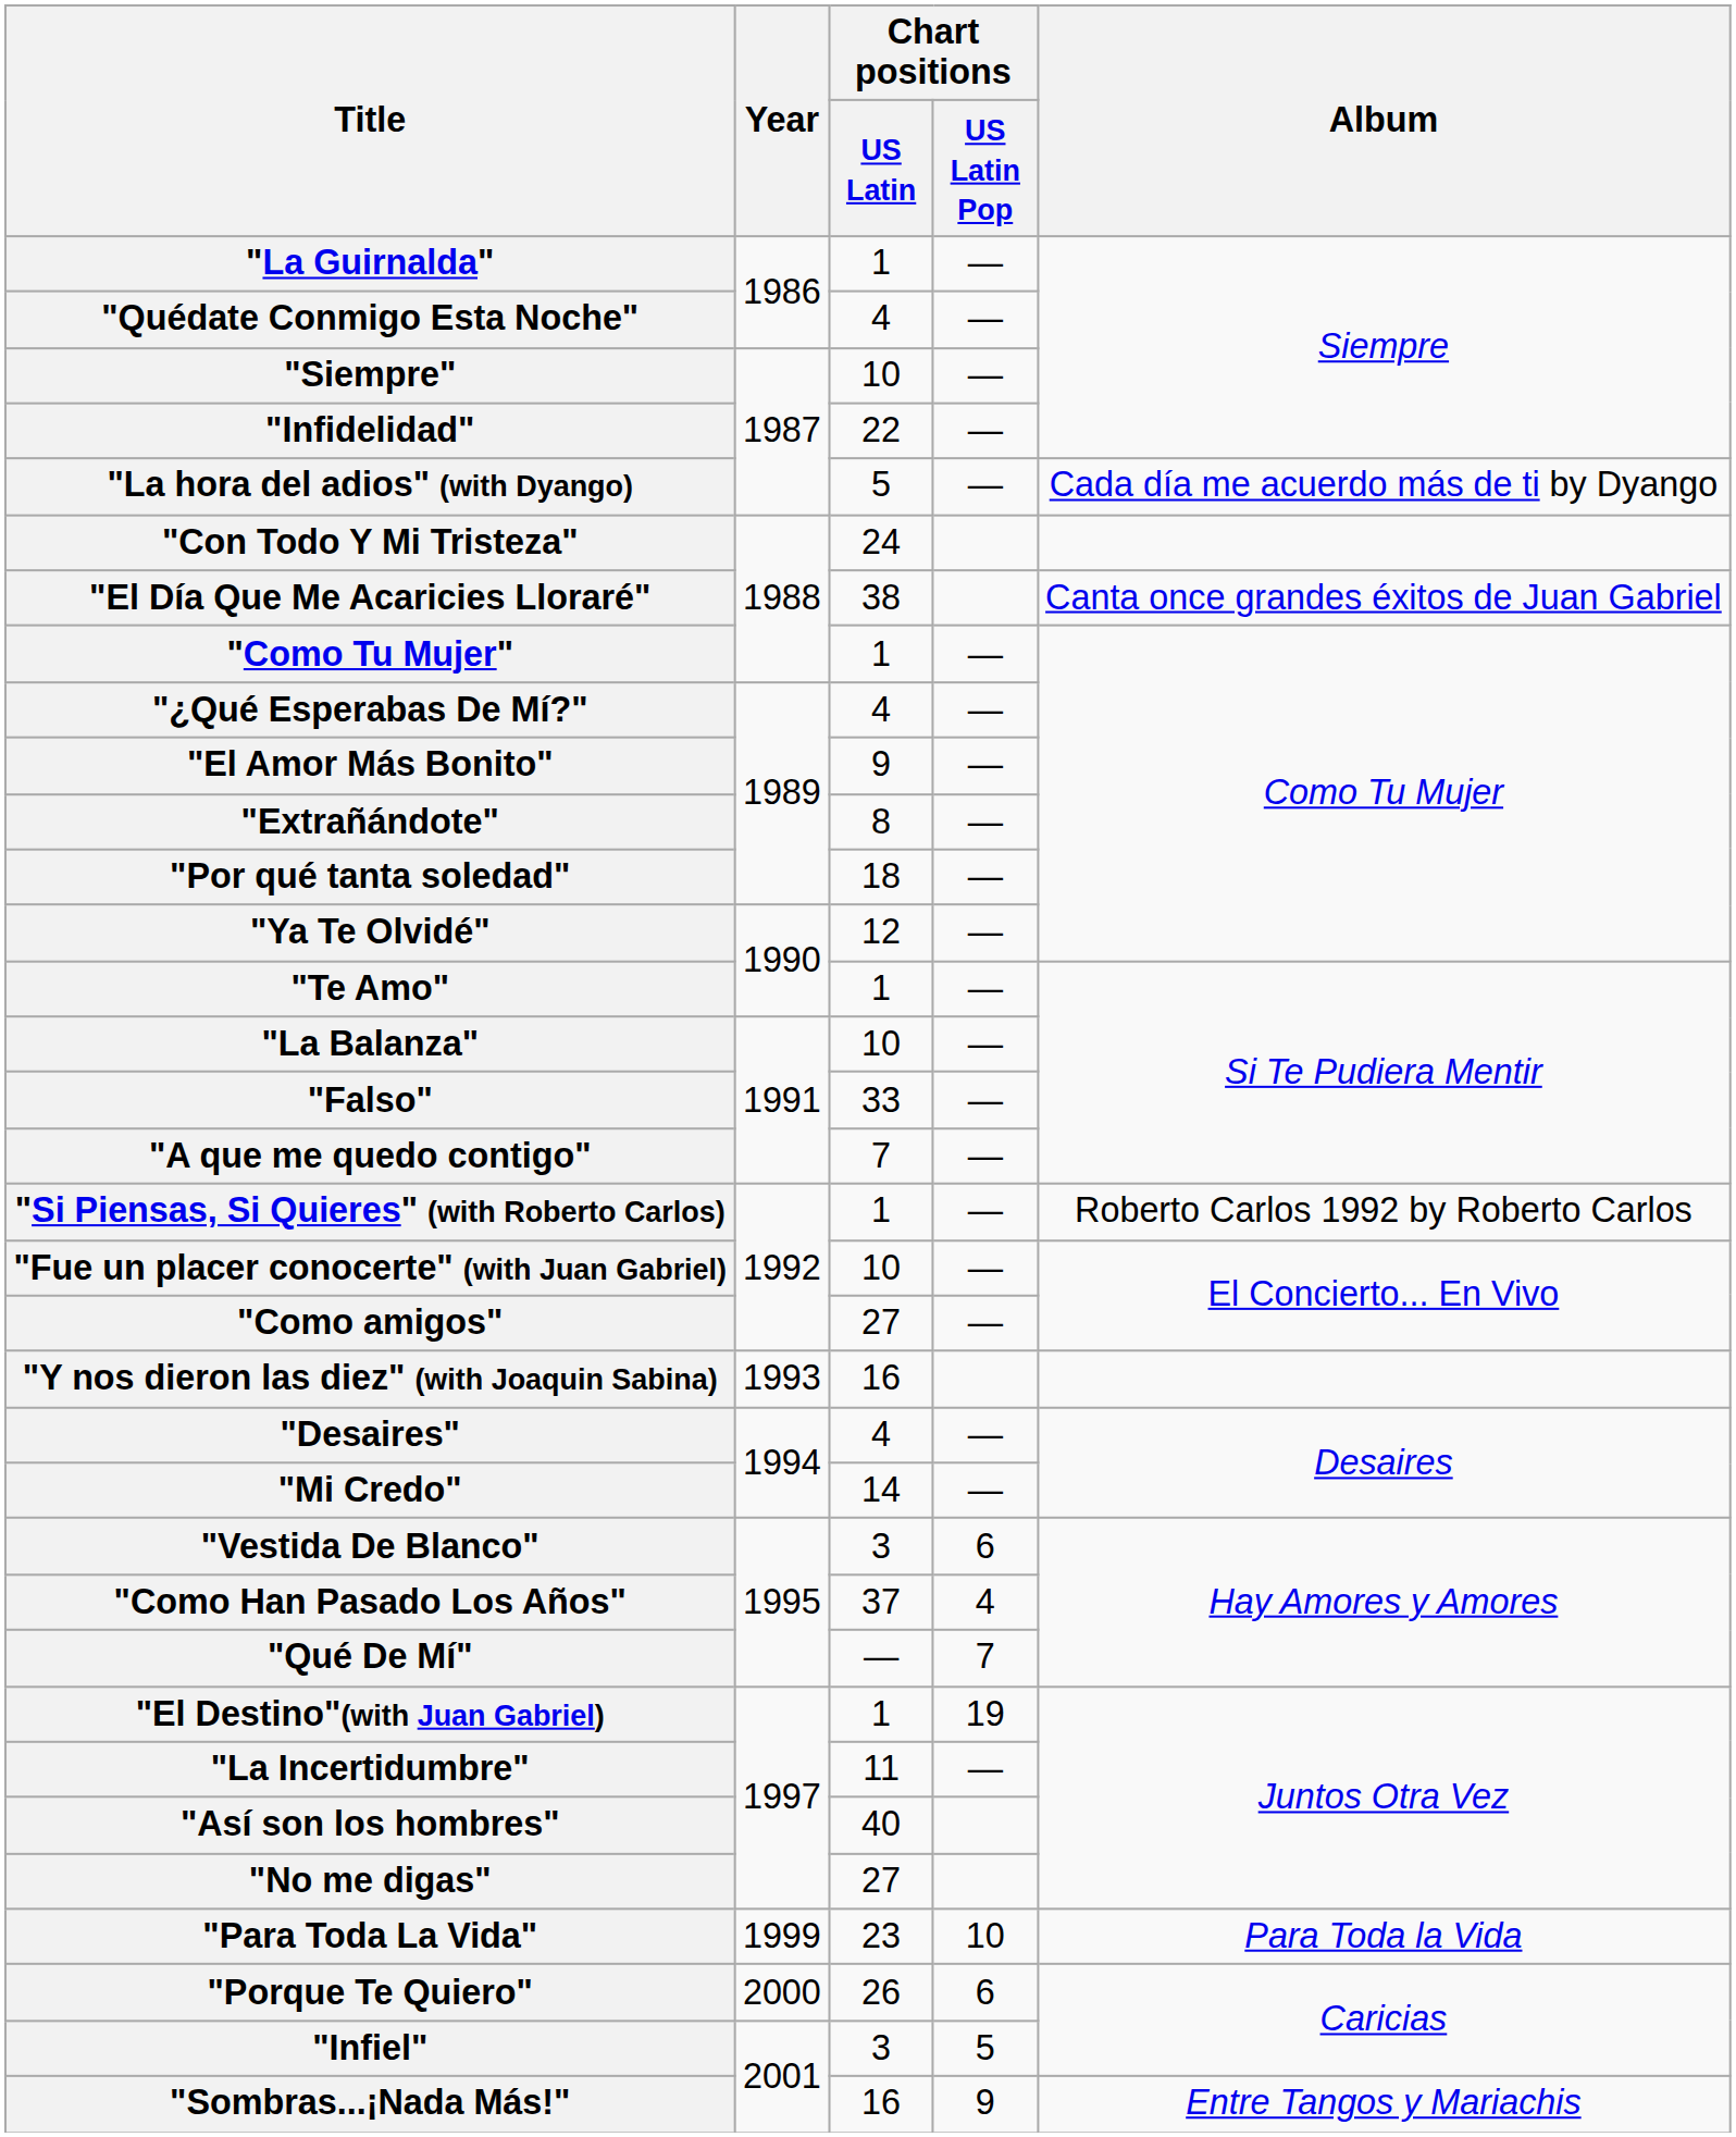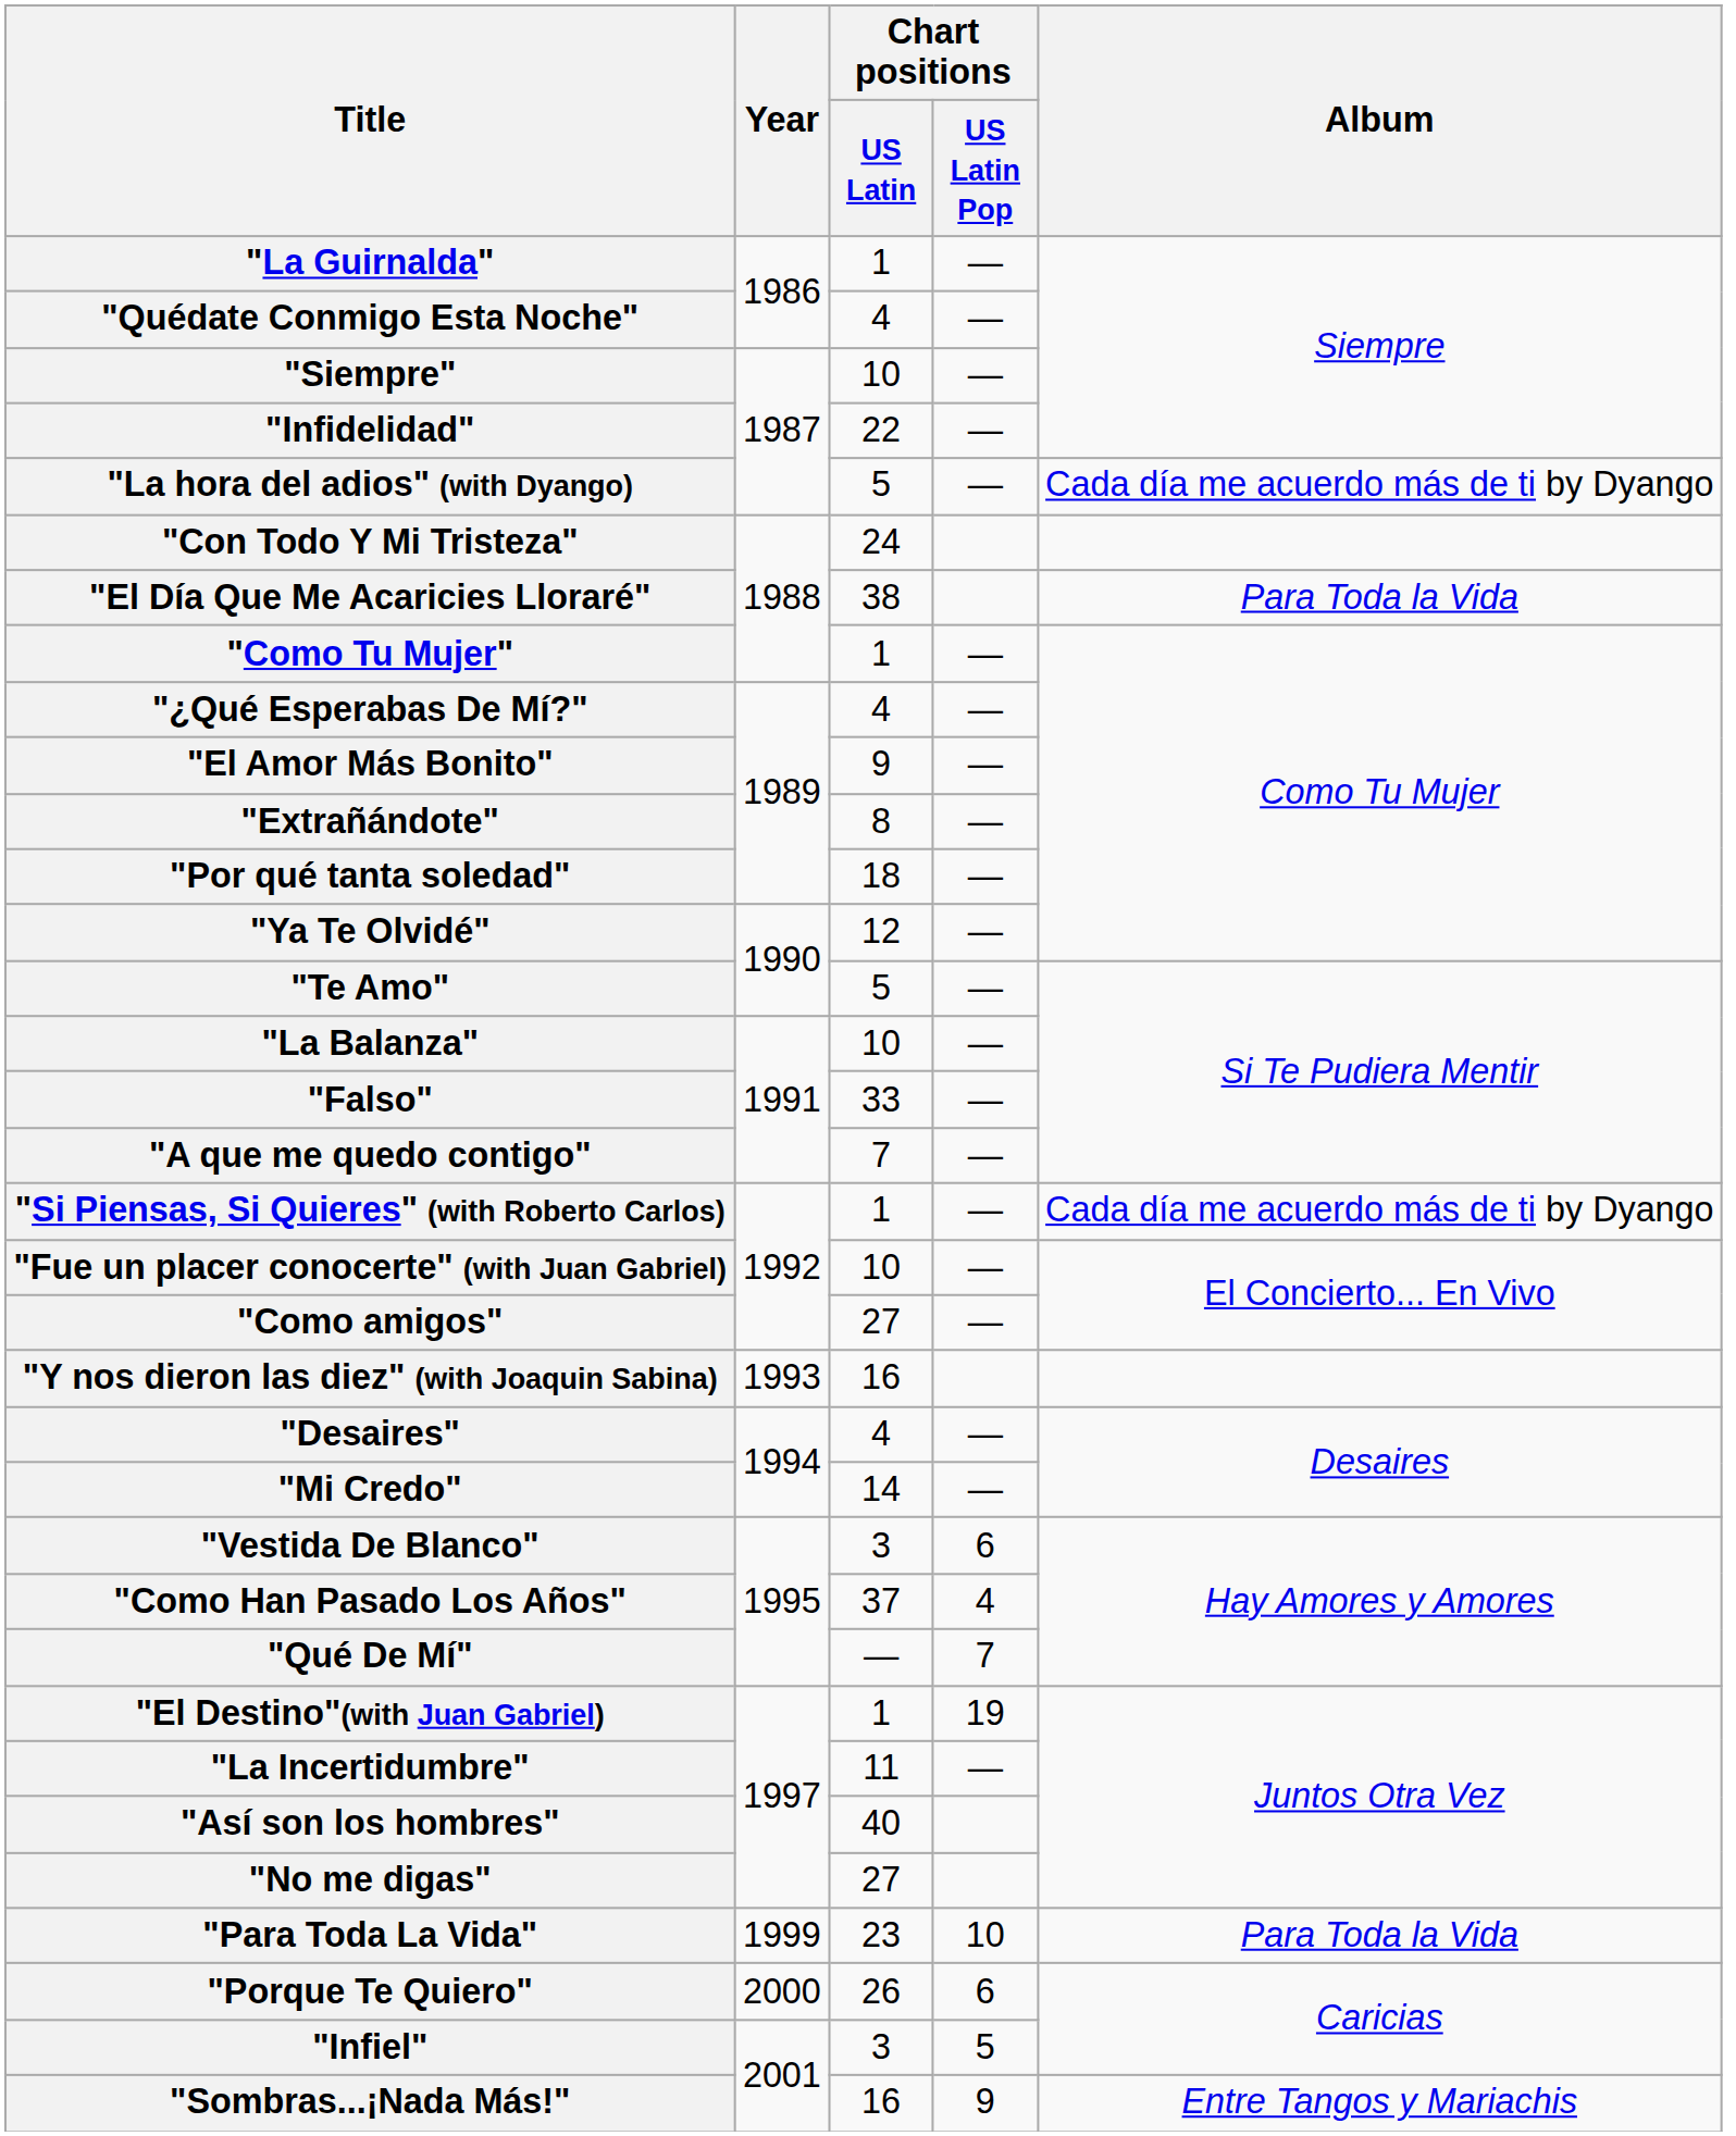 <table class="wikitable plainrowheaders" style="text-align:center;">
 <tr>
 <th rowspan="2" scope="col">Title</th>
 <th rowspan="2" scope="col">Year</th>
 <th scope="col" colspan="2">Chart positions</th>
 <th scope="col" rowspan="2">Album</th>
 </tr>
 <tr>
 <th style="width:40px;"><small><a href='#'>US Latin</a></small></th>
 <th style="width:40px;"><small><a href='#'>US Latin Pop</a></small></th>
 </tr>
 <tr>
 <th scope="row">"<a href='#'>La Guirnalda</a>"</th>
 <td rowspan="2">1986</td>
 <td>1</td>
 <td>—</td>
 <td rowspan="4"><a href='#'><em>Siempre</em></a></td>
 </tr>
 <tr>
 <th scope="row">"Quédate Conmigo Esta Noche"</th>
 <td>4</td>
 <td>—</td>
 </tr>
 <tr>
 <th scope="row">"Siempre"</th>
 <td rowspan="3">1987</td>
 <td>10</td>
 <td>—</td>
 </tr>
 <tr>
 <th scope="row">"Infidelidad"</th>
 <td>22</td>
 <td>—</td>
 </tr>
 <tr>
 <th scope="row">"La hora del adios" <small>(with Dyango)</small></th>
 <td>5</td>
 <td>—</td>
 <td><a href='#'>Cada día me acuerdo más de ti</a> by Dyango</td>
 </tr>
 <tr>
 <th scope="row">"Con Todo Y Mi Tristeza"</th>
 <td rowspan="3">1988</td>
 <td>24</td>
 <td></td>
 <td></td>
 </tr>
 <tr>
 <th scope="row">"El Día Que Me Acaricies Lloraré"</th>
 <td>38</td>
 <td></td>
-<td><a href='#'>Canta once grandes éxitos de Juan Gabriel</a></td>
+<td><em><a href='#'>Para Toda la Vida</a></em></td>
 </tr>
 <tr>
 <th scope="row">"<a href='#'>Como Tu Mujer</a>"</th>
 <td>1</td>
 <td>—</td>
 <td rowspan="6"><em><a href='#'>Como Tu Mujer</a></em></td>
 </tr>
 <tr>
 <th scope="row">"¿Qué Esperabas De Mí?"</th>
 <td rowspan="4">1989</td>
 <td>4</td>
 <td>—</td>
 </tr>
 <tr>
 <th scope="row">"El Amor Más Bonito"</th>
 <td>9</td>
 <td>—</td>
 </tr>
 <tr>
 <th scope="row">"Extrañándote"</th>
 <td>8</td>
 <td>—</td>
 </tr>
 <tr>
 <th scope="row">"Por qué tanta soledad"</th>
 <td>18</td>
 <td>—</td>
 </tr>
 <tr>
 <th scope="row">"Ya Te Olvidé"</th>
 <td rowspan="2">1990</td>
 <td>12</td>
 <td>—</td>
 </tr>
 <tr>
 <th scope="row">"Te Amo"</th>
-<td>1</td>
+<td>5</td>
 <td>—</td>
 <td rowspan="4"><em><a href='#'>Si Te Pudiera Mentir</a></em></td>
 </tr>
 <tr>
 <th scope="row">"La Balanza"</th>
 <td rowspan="3">1991</td>
 <td>10</td>
 <td>—</td>
 </tr>
 <tr>
 <th scope="row">"Falso"</th>
 <td>33</td>
 <td>—</td>
 </tr>
 <tr>
 <th scope="row">"A que me quedo contigo"</th>
 <td>7</td>
 <td>—</td>
 </tr>
 <tr>
 <th scope="row">"<a href='#'>Si Piensas, Si Quieres</a>" <small>(with Roberto Carlos)</small></th>
 <td rowspan="3">1992</td>
 <td>1</td>
 <td>—</td>
-<td>Roberto Carlos 1992 by Roberto Carlos</td>
+<td><a href='#'>Cada día me acuerdo más de ti</a> by Dyango</td>
 </tr>
 <tr>
 <th scope="row">"Fue un placer conocerte" <small>(with Juan Gabriel)</small></th>
 <td>10</td>
 <td>—</td>
 <td rowspan="2"><a href='#'>El Concierto... En Vivo</a></td>
 </tr>
 <tr>
 <th scope="row">"Como amigos"</th>
 <td>27</td>
 <td>—</td>
 </tr>
 <tr>
 <th scope="row">"Y nos dieron las diez" <small>(with Joaquin Sabina)</small></th>
 <td>1993</td>
 <td>16</td>
 <td></td>
 <td></td>
 </tr>
 <tr>
 <th scope="row">"Desaires"</th>
 <td rowspan="2">1994</td>
 <td>4</td>
 <td>—</td>
 <td rowspan="2"><em><a href='#'>Desaires</a></em></td>
 </tr>
 <tr>
 <th scope="row">"Mi Credo"</th>
 <td>14</td>
 <td>—</td>
 </tr>
 <tr>
 <th scope="row">"Vestida De Blanco"</th>
 <td rowspan="3">1995</td>
 <td>3</td>
 <td>6</td>
 <td rowspan="3"><em><a href='#'>Hay Amores y Amores</a></em></td>
 </tr>
 <tr>
 <th scope="row">"Como Han Pasado Los Años"</th>
 <td>37</td>
 <td>4</td>
 </tr>
 <tr>
 <th scope="row">"Qué De Mí"</th>
 <td>—</td>
 <td>7</td>
 </tr>
 <tr>
 <th scope="row">"El Destino"<small>(with <a href='#'>Juan Gabriel</a>)</small></th>
 <td rowspan="4">1997</td>
 <td>1</td>
 <td>19</td>
 <td rowspan="4"><a href='#'><em>Juntos Otra Vez</em></a></td>
 </tr>
 <tr>
 <th scope="row">"La Incertidumbre"</th>
 <td>11</td>
 <td>—</td>
 </tr>
 <tr>
 <th scope="row">"Así son los hombres"</th>
 <td>40</td>
 <td></td>
 </tr>
 <tr>
 <th scope="row">"No me digas"</th>
 <td>27</td>
 <td></td>
 </tr>
 <tr>
 <th scope="row">"Para Toda La Vida"</th>
 <td>1999</td>
 <td>23</td>
 <td>10</td>
 <td><em><a href='#'>Para Toda la Vida</a></em></td>
 </tr>
 <tr>
 <th scope="row">"Porque Te Quiero"</th>
 <td>2000</td>
 <td>26</td>
 <td>6</td>
 <td rowspan="2"><em><a href='#'>Caricias</a></em></td>
 </tr>
 <tr>
 <th scope="row">"Infiel"</th>
 <td rowspan="2">2001</td>
 <td>3</td>
 <td>5</td>
 </tr>
 <tr>
 <th scope="row">"Sombras...¡Nada Más!"</th>
 <td>16</td>
 <td>9</td>
 <td><em><a href='#'>Entre Tangos y Mariachis</a></em></td>
 </tr>
 </table>
